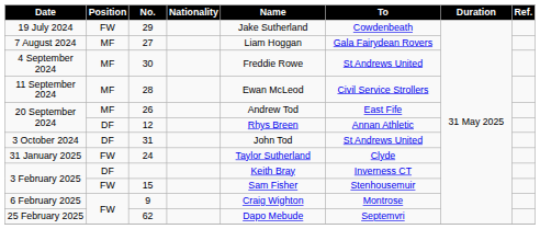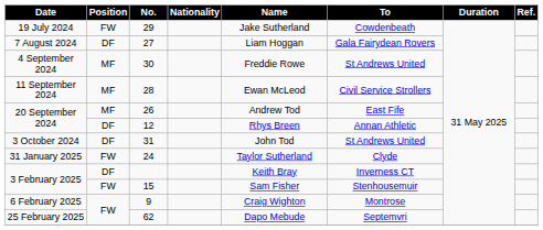 <table class="wikitable"  style="text-align:center; font-size:90%; ">
 <tr>
 <th style="background:#000000; color:white; width:115px;">Date</th>
 <th style="background:#000000; color:white; width:50px;">Position</th>
 <th style="background:#000000; color:white; width:50px;">No.</th>
 <th style="background:#000000; color:white; width:50px;">Nationality</th>
 <th style="background:#000000; color:white; width:150px;">Name</th>
 <th style="background:#000000; color:white; width:165px;">To</th>
 <th style="background:#000000; color:white; width:100px;">Duration</th>
 <th style="background:#000000; color:white; width:25px;">Ref.</th>
 </tr>
 <tr>
 <td>19 July 2024</td>
 <td>FW</td>
 <td>29</td>
 <td></td>
 <td>Jake Sutherland</td>
 <td><a href='#'>Cowdenbeath</a></td>
 <td rowspan=12>31 May 2025</td>
 <td></td>
 </tr>
 <tr>
 <td>7 August 2024</td>
-<td>MF</td>
+<td>DF</td>
 <td>27</td>
 <td></td>
 <td>Liam Hoggan</td>
 <td><a href='#'>Gala Fairydean Rovers</a></td>
 <td></td>
 </tr>
 <tr>
 <td>4 September 2024</td>
 <td>MF</td>
 <td>30</td>
 <td></td>
 <td>Freddie Rowe</td>
 <td><a href='#'>St Andrews United</a></td>
 <td></td>
 </tr>
 <tr>
 <td>11 September 2024</td>
 <td>MF</td>
 <td>28</td>
 <td></td>
 <td>Ewan McLeod</td>
 <td><a href='#'>Civil Service Strollers</a></td>
 <td></td>
 </tr>
 <tr>
 <td rowspan=2>20 September 2024</td>
 <td>MF</td>
 <td>26</td>
 <td></td>
 <td>Andrew Tod</td>
 <td><a href='#'>East Fife</a></td>
 <td></td>
 </tr>
 <tr>
 <td>DF</td>
 <td>12</td>
 <td></td>
 <td><a href='#'>Rhys Breen</a></td>
 <td><a href='#'>Annan Athletic</a></td>
 <td></td>
 </tr>
 <tr>
 <td>3 October 2024</td>
 <td>DF</td>
 <td>31</td>
 <td></td>
 <td>John Tod</td>
 <td><a href='#'>St Andrews United</a></td>
 <td></td>
 </tr>
 <tr>
 <td>31 January 2025</td>
 <td>FW</td>
 <td>24</td>
 <td></td>
 <td><a href='#'>Taylor Sutherland</a></td>
 <td><a href='#'>Clyde</a></td>
 <td></td>
 </tr>
 <tr>
 <td rowspan=2>3 February 2025</td>
 <td>DF</td>
 <td></td>
 <td></td>
 <td><a href='#'>Keith Bray</a></td>
 <td><a href='#'>Inverness CT</a></td>
 <td></td>
 </tr>
 <tr>
 <td>FW</td>
 <td>15</td>
 <td></td>
 <td><a href='#'>Sam Fisher</a></td>
 <td><a href='#'>Stenhousemuir</a></td>
 <td></td>
 </tr>
 <tr>
 <td>6 February 2025</td>
 <td rowspan=2>FW</td>
 <td>9</td>
 <td></td>
 <td><a href='#'>Craig Wighton</a></td>
 <td><a href='#'>Montrose</a></td>
 <td></td>
 </tr>
 <tr>
 <td>25 February 2025</td>
 <td>62</td>
 <td></td>
 <td><a href='#'>Dapo Mebude</a></td>
 <td><a href='#'>Septemvri</a></td>
 <td></td>
 </tr>
 <tr>
 </tr>
 </table>
